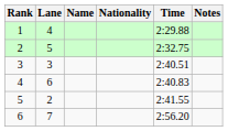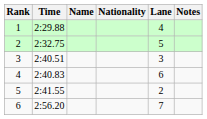 <table class="wikitable sortable" style="text-align:center">
 <tr>
 <th>Rank</th>
-<th>Lane</th>
+<th>Time</th>
 <th>Name</th>
 <th>Nationality</th>
-<th>Time</th>
+<th>Lane</th>
 <th>Notes</th>
 </tr>
 <tr bgcolor=ccffcc>
 <td>1</td>
-<td>4</td>
+<td>2:29.88</td>
 <td align=left></td>
 <td align=left></td>
-<td>2:29.88</td>
+<td>4</td>
 <td><strong></strong></td>
 </tr>
 <tr bgcolor=ccffcc>
 <td>2</td>
-<td>5</td>
+<td>2:32.75</td>
 <td align=left></td>
 <td align=left></td>
-<td>2:32.75</td>
+<td>5</td>
 <td><strong></strong></td>
 </tr>
 <tr>
 <td>3</td>
-<td>3</td>
+<td>2:40.51</td>
 <td align=left></td>
 <td align=left></td>
-<td>2:40.51</td>
+<td>3</td>
 <td></td>
 </tr>
 <tr>
 <td>4</td>
-<td>6</td>
+<td>2:40.83</td>
 <td align=left></td>
 <td align=left></td>
-<td>2:40.83</td>
+<td>6</td>
 <td></td>
 </tr>
 <tr>
 <td>5</td>
-<td>2</td>
+<td>2:41.55</td>
 <td align=left></td>
 <td align=left></td>
-<td>2:41.55</td>
+<td>2</td>
 <td></td>
 </tr>
 <tr>
 <td>6</td>
-<td>7</td>
+<td>2:56.20</td>
 <td align=left></td>
 <td align=left></td>
-<td>2:56.20</td>
+<td>7</td>
 <td></td>
 </tr>
 </table>
